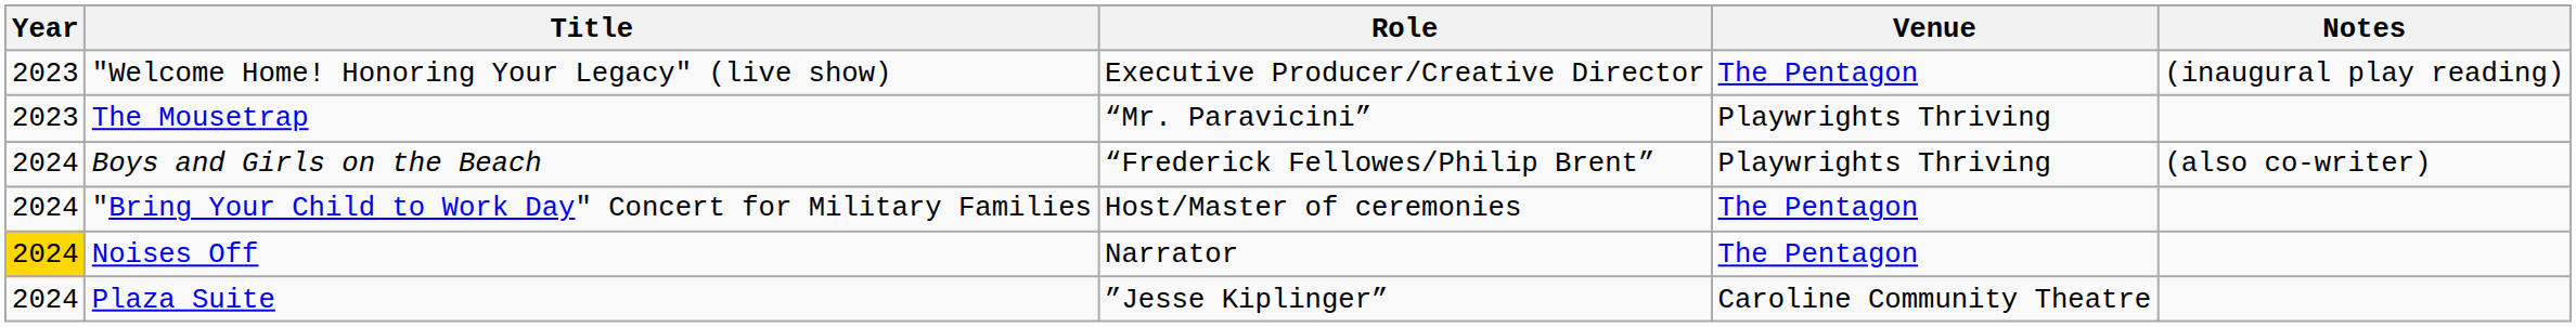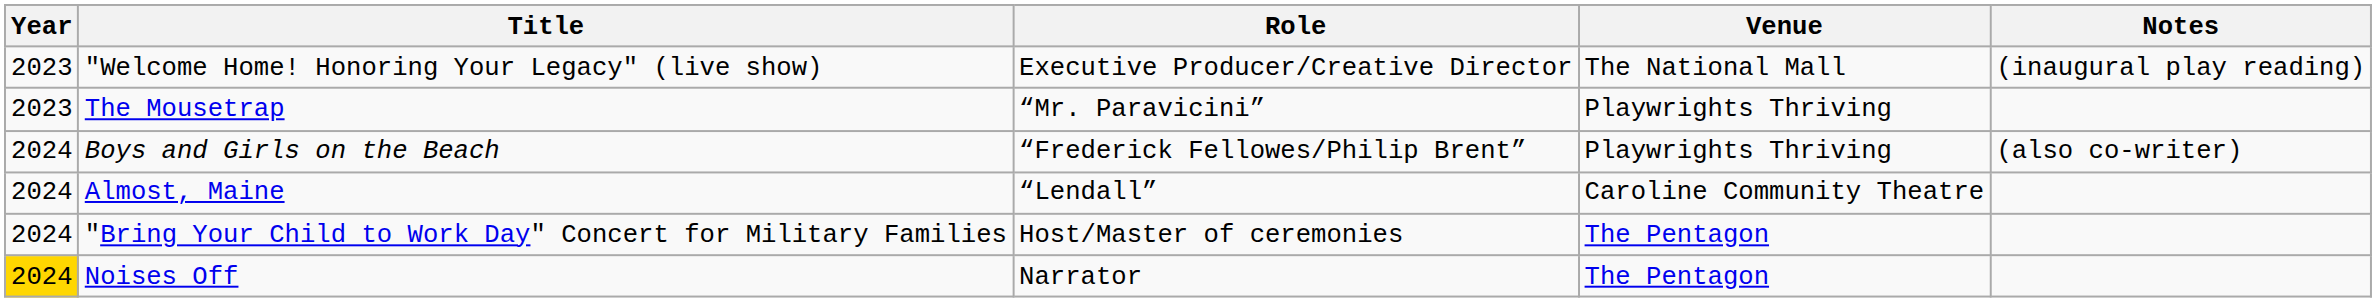 <table class="wikitable">
 <tr>
 <th>Year</th>
 <th>Title</th>
 <th>Role</th>
 <th>Venue</th>
 <th>Notes</th>
 </tr>
 <tr>
 <td>2023</td>
 <td>"Welcome Home! Honoring Your Legacy" (live show)</td>
 <td>Executive Producer/Creative Director</td>
-<td><a href='#'>The Pentagon</a></td>
+<td>The National Mall</td>
 <td>(inaugural play reading)</td>
 </tr>
 <tr>
 <td>2023</td>
 <td><a href='#'>The Mousetrap</a></td>
 <td>“Mr. Paravicini”</td>
 <td>Playwrights Thriving</td>
 <td></td>
 </tr>
 <tr>
 <td>2024</td>
 <td><em>Boys and Girls on the Beach</em></td>
 <td>“Frederick Fellowes/Philip Brent”</td>
 <td>Playwrights Thriving</td>
 <td>(also co-writer)</td>
 </tr>
 <tr>
 <td>2024</td>
+<td><a href='#'>Almost, Maine</a></td>
+<td>“Lendall”</td>
+<td>Caroline Community Theatre</td>
+<td></td>
+</tr>
+<tr>
+<td>2024</td>
 <td>"<a href='#'>Bring Your Child to Work Day</a>" Concert for Military Families</td>
 <td>Host/Master of ceremonies</td>
 <td><a href='#'>The Pentagon</a></td>
 <td></td>
 </tr>
 <tr>
 <td style="background: gold;">2024</td>
 <td><a href='#'>Noises Off</a></td>
 <td>Narrator</td>
 <td><a href='#'>The Pentagon</a></td>
 <td></td>
 </tr>
-<tr>
-<td>2024</td>
-<td><a href='#'>Plaza Suite</a></td>
-<td>”Jesse Kiplinger”</td>
-<td>Caroline Community Theatre</td>
-<td></td>
-</tr>
 </table>
